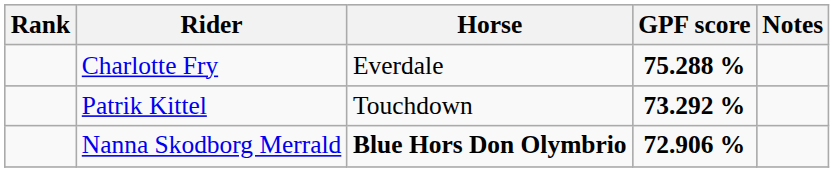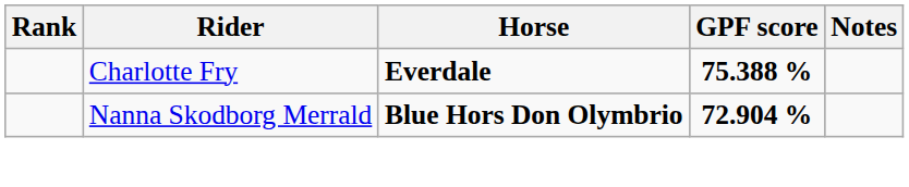 <table class="wikitable sortable" style="text-align:center">
 <tr>
 <th>Rank</th>
 <th>Rider</th>
 <th>Horse</th>
 <th>GPF score</th>
 <th>Notes</th>
 </tr>
 <tr>
 <td></td>
 <td align="left"> <a href='#'>Charlotte Fry</a></td>
-<td align="left">Everdale</td>
-<td><strong>75.288 %</strong></td>
-<td></td>
-</tr>
-<tr>
-<td></td>
-<td align="left"> <a href='#'>Patrik Kittel</a></td>
-<td align="left">Touchdown</td>
-<td><strong>73.292 %</strong></td>
+<td align="left"><strong>Everdale</strong></td>
+<td><strong>75.388 %</strong></td>
 <td></td>
 </tr>
 <tr>
 <td></td>
 <td align="left"> <a href='#'>Nanna Skodborg Merrald</a></td>
 <td align="left"><strong>Blue Hors Don Olymbrio</strong></td>
-<td><strong>72.906 %</strong></td>
+<td><strong>72.904 %</strong></td>
 <td></td>
 </tr>
 </table>
